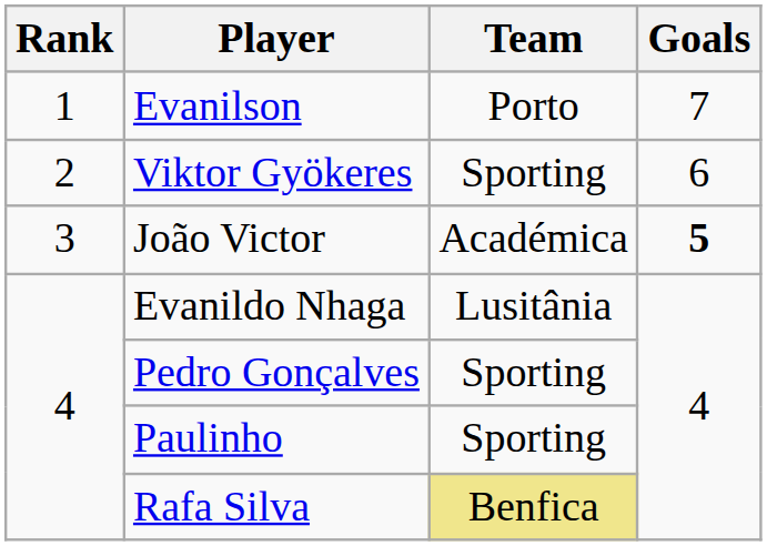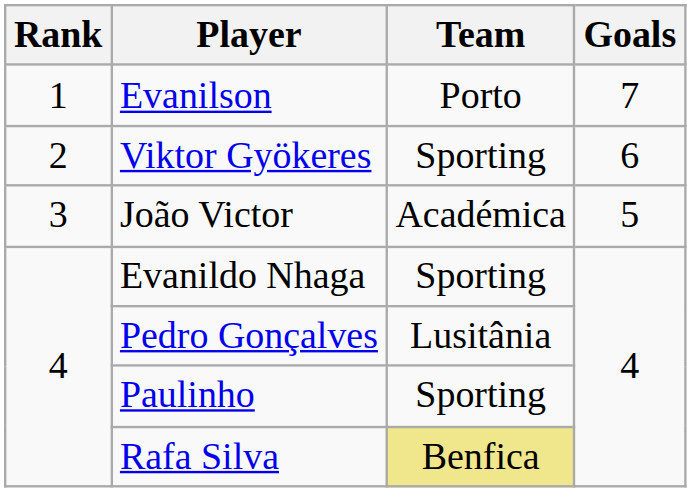 <table class="wikitable" style="text-align:center;">
 <tr>
 <th>Rank</th>
 <th>Player</th>
 <th>Team</th>
 <th>Goals</th>
 </tr>
 <tr>
 <td>1</td>
 <td align=left> <a href='#'>Evanilson</a></td>
 <td>Porto</td>
 <td>7</td>
 </tr>
 <tr>
 <td>2</td>
 <td align=left> <a href='#'>Viktor Gyökeres</a></td>
 <td>Sporting</td>
 <td>6</td>
 </tr>
 <tr>
 <td>3</td>
 <td align=left> João Victor</td>
 <td>Académica</td>
-<td><strong>5</strong></td>
+<td>5</td>
 </tr>
 <tr>
 <td rowspan=4>4</td>
 <td align=left> Evanildo Nhaga</td>
-<td>Lusitânia</td>
+<td>Sporting</td>
 <td rowspan=4>4</td>
 </tr>
 <tr>
 <td align=left> <a href='#'>Pedro Gonçalves</a></td>
-<td>Sporting</td>
+<td>Lusitânia</td>
 </tr>
 <tr>
 <td align=left> <a href='#'>Paulinho</a></td>
 <td>Sporting</td>
 </tr>
 <tr>
 <td align=left> <a href='#'>Rafa Silva</a></td>
 <td style="background: khaki;">Benfica</td>
 </tr>
 </table>
